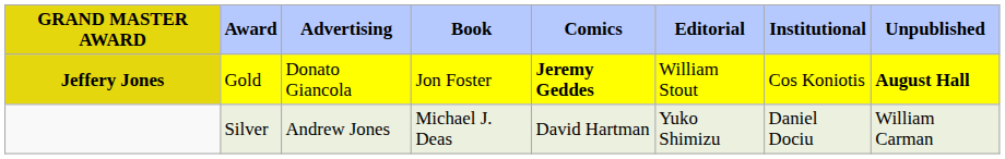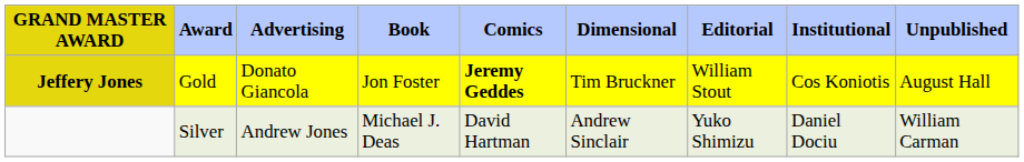 <table class="wikitable">
 <tr>
 <th style="background:#e5d70e">GRAND MASTER AWARD</th>
 <th style="background:#b6c9ff">Award</th>
 <th style="background:#b6c9ff">Advertising</th>
 <th style="background:#b6c9ff">Book</th>
 <th style="background:#b6c9ff">Comics</th>
+<th style="background:#b6c9ff">Dimensional</th>
 <th style="background:#b6c9ff">Editorial</th>
 <th style="background:#b6c9ff">Institutional</th>
 <th style="background:#b6c9ff">Unpublished</th>
 </tr>
 <tr>
 <td style="background:#e5d70e" align="center"><strong>Jeffery Jones</strong></td>
 <td style="background:#ffff00">Gold</td>
 <td style="background:#ffff00">Donato Giancola</td>
 <td style="background:#ffff00">Jon Foster</td>
 <td style="background:#ffff00"><strong>Jeremy Geddes</strong></td>
+<td style="background:#ffff00">Tim Bruckner</td>
 <td style="background:#ffff00">William Stout</td>
 <td style="background:#ffff00">Cos Koniotis</td>
-<td style="background:#ffff00"><strong>August Hall</strong></td>
+<td style="background:#ffff00">August Hall</td>
 </tr>
 <tr>
 <td></td>
 <td style="background:#ecf0df">Silver</td>
 <td style="background:#ecf0df">Andrew Jones</td>
 <td style="background:#ecf0df">Michael J. Deas</td>
 <td style="background:#ecf0df">David Hartman</td>
+<td style="background:#ecf0df">Andrew Sinclair</td>
 <td style="background:#ecf0df">Yuko Shimizu</td>
 <td style="background:#ecf0df">Daniel Dociu</td>
 <td style="background:#ecf0df">William Carman</td>
 </tr>
 </table>
